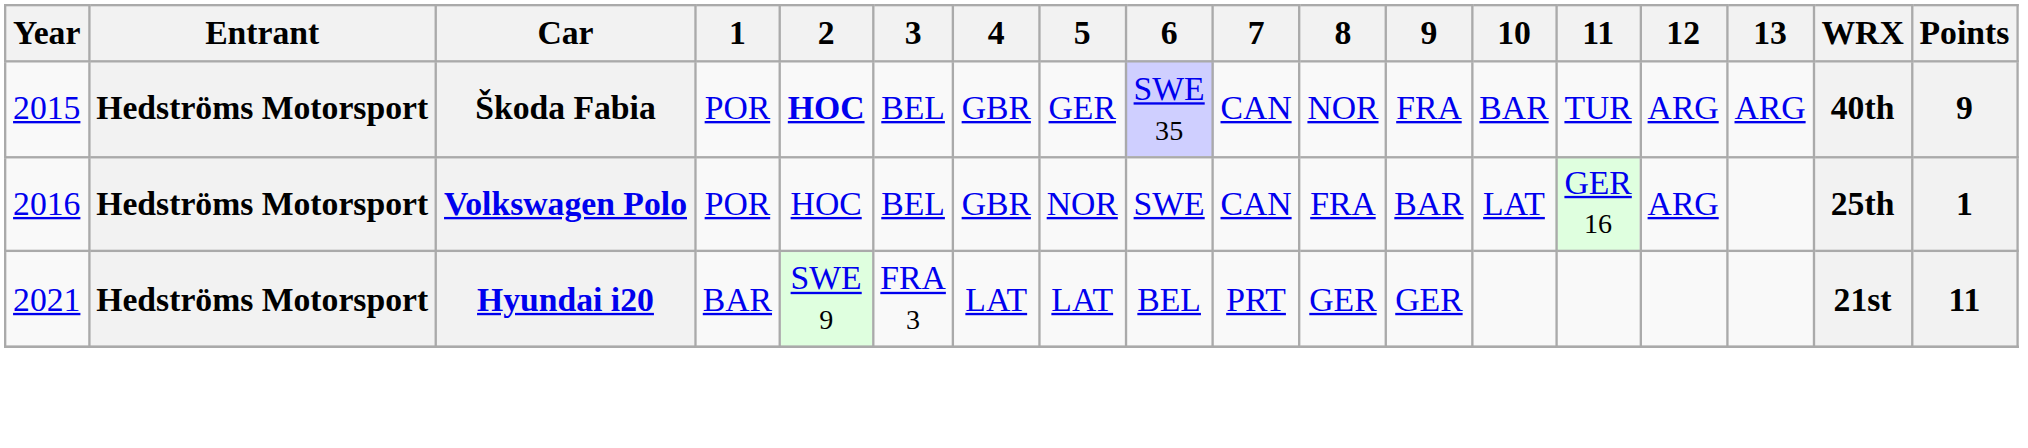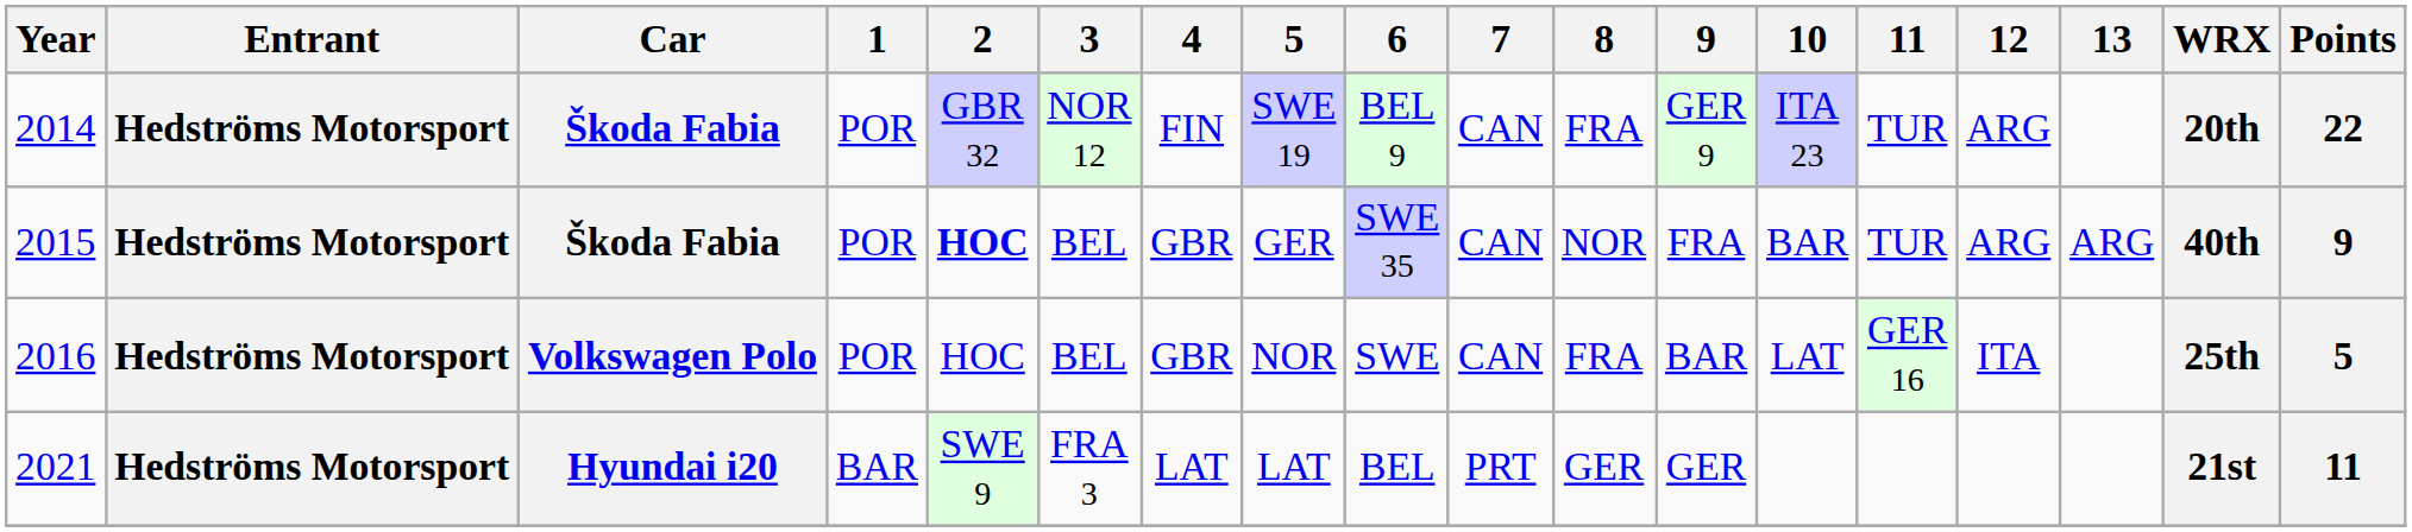 <table class="wikitable" border="1" style="text-align:center; font-size:90%;">
 <tr valign="top">
 <th>Year</th>
 <th>Entrant</th>
 <th>Car</th>
 <th>1</th>
 <th>2</th>
 <th>3</th>
 <th>4</th>
 <th>5</th>
 <th>6</th>
 <th>7</th>
 <th>8</th>
 <th>9</th>
 <th>10</th>
 <th>11</th>
 <th>12</th>
 <th>13</th>
 <th>WRX</th>
 <th>Points</th>
+</tr>
+<tr>
+<td><a href='#'>2014</a></td>
+<th>Hedströms Motorsport</th>
+<th><a href='#'>Škoda Fabia</a></th>
+<td><a href='#'>POR</a><br></td>
+<td style="background:#CFCFFF;"><a href='#'>GBR</a><br><small>32</small></td>
+<td style="background:#DFFFDF;"><a href='#'>NOR</a><br><small>12</small></td>
+<td><a href='#'>FIN</a><br></td>
+<td style="background:#CFCFFF;"><a href='#'>SWE</a><br><small>19</small></td>
+<td style="background:#DFFFDF;"><a href='#'>BEL</a><br><small>9</small></td>
+<td><a href='#'>CAN</a><br></td>
+<td><a href='#'>FRA</a><br></td>
+<td style="background:#DFFFDF;"><a href='#'>GER</a><br><small>9</small></td>
+<td style="background:#CFCFFF;"><a href='#'>ITA</a><br><small>23</small></td>
+<td><a href='#'>TUR</a><br></td>
+<td><a href='#'>ARG</a><br></td>
+<td></td>
+<th>20th</th>
+<th>22</th>
 </tr>
 <tr>
 <td><a href='#'>2015</a></td>
 <th>Hedströms Motorsport</th>
 <th>Škoda Fabia</th>
 <td><a href='#'>POR</a><br></td>
 <td><strong><a href='#'>HOC</a><br></strong></td>
 <td><a href='#'>BEL</a><br></td>
 <td><a href='#'>GBR</a><br></td>
 <td><a href='#'>GER</a><br></td>
 <td style="background:#CFCFFF;"><a href='#'>SWE</a><br><small>35</small></td>
 <td><a href='#'>CAN</a><br></td>
 <td><a href='#'>NOR</a><br></td>
 <td><a href='#'>FRA</a><br></td>
 <td><a href='#'>BAR</a><br></td>
 <td><a href='#'>TUR</a><br></td>
 <td><a href='#'>ARG</a><br></td>
 <td><a href='#'>ARG</a><br></td>
 <th>40th</th>
 <th>9</th>
 </tr>
 <tr>
 <td><a href='#'>2016</a></td>
 <th>Hedströms Motorsport</th>
 <th><a href='#'>Volkswagen Polo</a></th>
 <td><a href='#'>POR</a></td>
 <td><a href='#'>HOC</a><br><small></small></td>
 <td><a href='#'>BEL</a><br><small></small></td>
 <td><a href='#'>GBR</a><br><small></small></td>
 <td><a href='#'>NOR</a><br><small></small></td>
 <td><a href='#'>SWE</a><br><small></small></td>
 <td><a href='#'>CAN</a><br><small></small></td>
 <td><a href='#'>FRA</a><br><small></small></td>
 <td><a href='#'>BAR</a><br><small></small></td>
 <td><a href='#'>LAT</a><br><small></small></td>
 <td style="background:#DFFFDF;"><a href='#'>GER</a><br><small>16</small></td>
-<td><a href='#'>ARG</a><br><small></small></td>
+<td><a href='#'>ITA</a><br></td>
 <td></td>
 <th>25th</th>
-<th>1</th>
+<th>5</th>
 </tr>
 <tr>
 <td><a href='#'>2021</a></td>
 <th>Hedströms Motorsport</th>
 <th><a href='#'>Hyundai i20</a></th>
 <td><a href='#'>BAR</a></td>
 <td style="background:#DFFFDF;"><a href='#'>SWE</a><br><small>9</small></td>
 <td><a href='#'>FRA</a><br><small>3</small></td>
 <td><a href='#'>LAT</a></td>
 <td><a href='#'>LAT</a></td>
 <td><a href='#'>BEL</a></td>
 <td><a href='#'>PRT</a></td>
 <td><a href='#'>GER</a></td>
 <td><a href='#'>GER</a></td>
 <td></td>
 <td></td>
 <td></td>
 <td></td>
 <th>21st</th>
 <th>11</th>
 </tr>
 <tr>
 </tr>
 </table>
